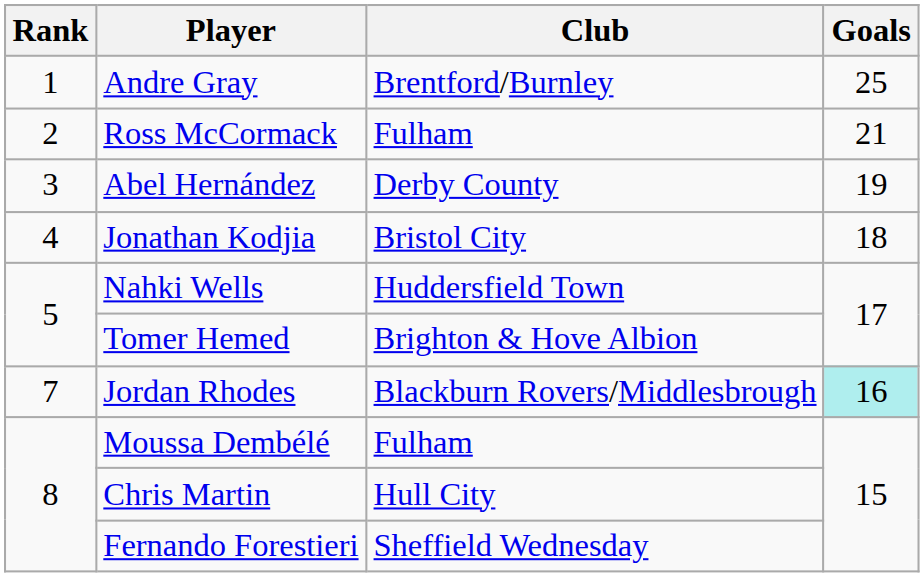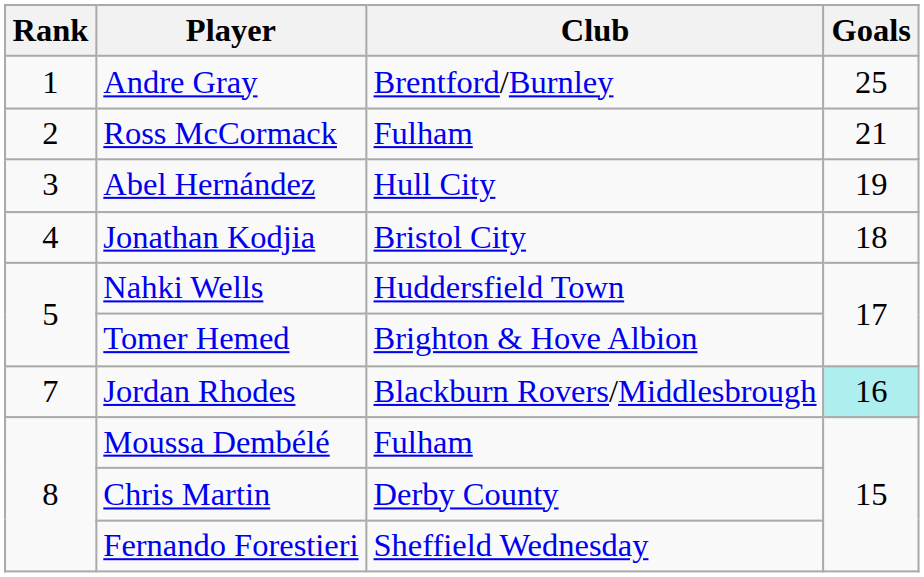 <table class="wikitable" style="text-align:center">
 <tr>
 <th>Rank</th>
 <th>Player</th>
 <th>Club</th>
 <th>Goals</th>
 </tr>
 <tr>
 <td>1</td>
 <td align="left"> <a href='#'>Andre Gray</a></td>
 <td align="left"><a href='#'>Brentford</a>/<a href='#'>Burnley</a></td>
 <td>25</td>
 </tr>
 <tr>
 <td>2</td>
 <td align="left"> <a href='#'>Ross McCormack</a></td>
 <td align="left"><a href='#'>Fulham</a></td>
 <td>21</td>
 </tr>
 <tr>
 <td>3</td>
 <td align="left"> <a href='#'>Abel Hernández</a></td>
-<td align="left"><a href='#'>Derby County</a></td>
+<td align="left"><a href='#'>Hull City</a></td>
 <td>19</td>
 </tr>
 <tr>
 <td>4</td>
 <td align="left"> <a href='#'>Jonathan Kodjia</a></td>
 <td align="left"><a href='#'>Bristol City</a></td>
 <td>18</td>
 </tr>
 <tr>
 <td rowspan="2">5</td>
 <td align="left"> <a href='#'>Nahki Wells</a></td>
 <td align="left"><a href='#'>Huddersfield Town</a></td>
 <td rowspan="2">17</td>
 </tr>
 <tr>
 <td align="left"> <a href='#'>Tomer Hemed</a></td>
 <td align="left"><a href='#'>Brighton & Hove Albion</a></td>
 </tr>
 <tr>
 <td>7</td>
 <td align="left"> <a href='#'>Jordan Rhodes</a></td>
 <td align="left"><a href='#'>Blackburn Rovers</a>/<a href='#'>Middlesbrough</a></td>
 <td style="background: paleturquoise;">16</td>
 </tr>
 <tr>
 <td rowspan="3">8</td>
 <td align="left"> <a href='#'>Moussa Dembélé</a></td>
 <td align="left"><a href='#'>Fulham</a></td>
 <td rowspan="3">15</td>
 </tr>
 <tr>
 <td align="left"> <a href='#'>Chris Martin</a></td>
-<td align="left"><a href='#'>Hull City</a></td>
+<td align="left"><a href='#'>Derby County</a></td>
 </tr>
 <tr>
 <td align="left"> <a href='#'>Fernando Forestieri</a></td>
 <td align="left"><a href='#'>Sheffield Wednesday</a></td>
 </tr>
 </table>
